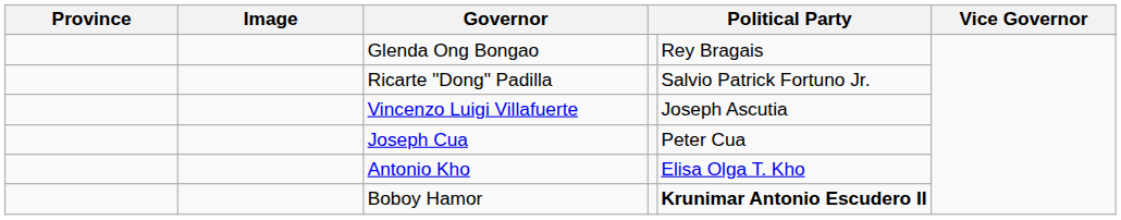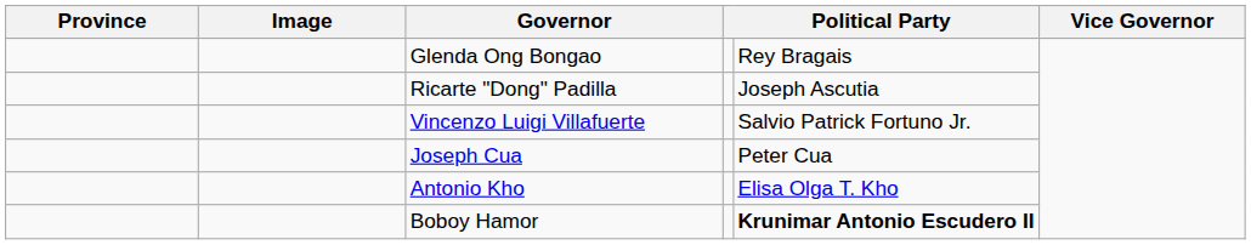 <table class="wikitable sortable">
 <tr>
 <th width=140>Province</th>
 <th width=150>Image</th>
 <th width=235>Governor</th>
 <th width=120 colspan=2>Political Party</th>
 <th width=150>Vice Governor</th>
 </tr>
 <tr>
 <td></td>
 <td align=center></td>
 <td>Glenda Ong Bongao</td>
 <td></td>
 <td>Rey Bragais</td>
 </tr>
 <tr>
 <td></td>
 <td align=center></td>
 <td>Ricarte "Dong" Padilla</td>
 <td></td>
-<td>Salvio Patrick Fortuno Jr.</td>
+<td>Joseph Ascutia</td>
 </tr>
 <tr>
 <td></td>
 <td align=center></td>
 <td><a href='#'>Vincenzo Luigi Villafuerte</a></td>
 <td></td>
-<td>Joseph Ascutia</td>
+<td>Salvio Patrick Fortuno Jr.</td>
 </tr>
 <tr>
 <td></td>
 <td align=center></td>
 <td><a href='#'>Joseph Cua</a></td>
 <td></td>
 <td>Peter Cua</td>
 </tr>
 <tr>
 <td></td>
 <td align=center></td>
 <td><a href='#'>Antonio Kho</a></td>
 <td></td>
 <td><a href='#'>Elisa Olga T. Kho</a></td>
 </tr>
 <tr>
 <td></td>
 <td align=center></td>
 <td>Boboy Hamor</td>
 <td></td>
 <td><strong>Krunimar Antonio Escudero II</strong></td>
 </tr>
 </table>
